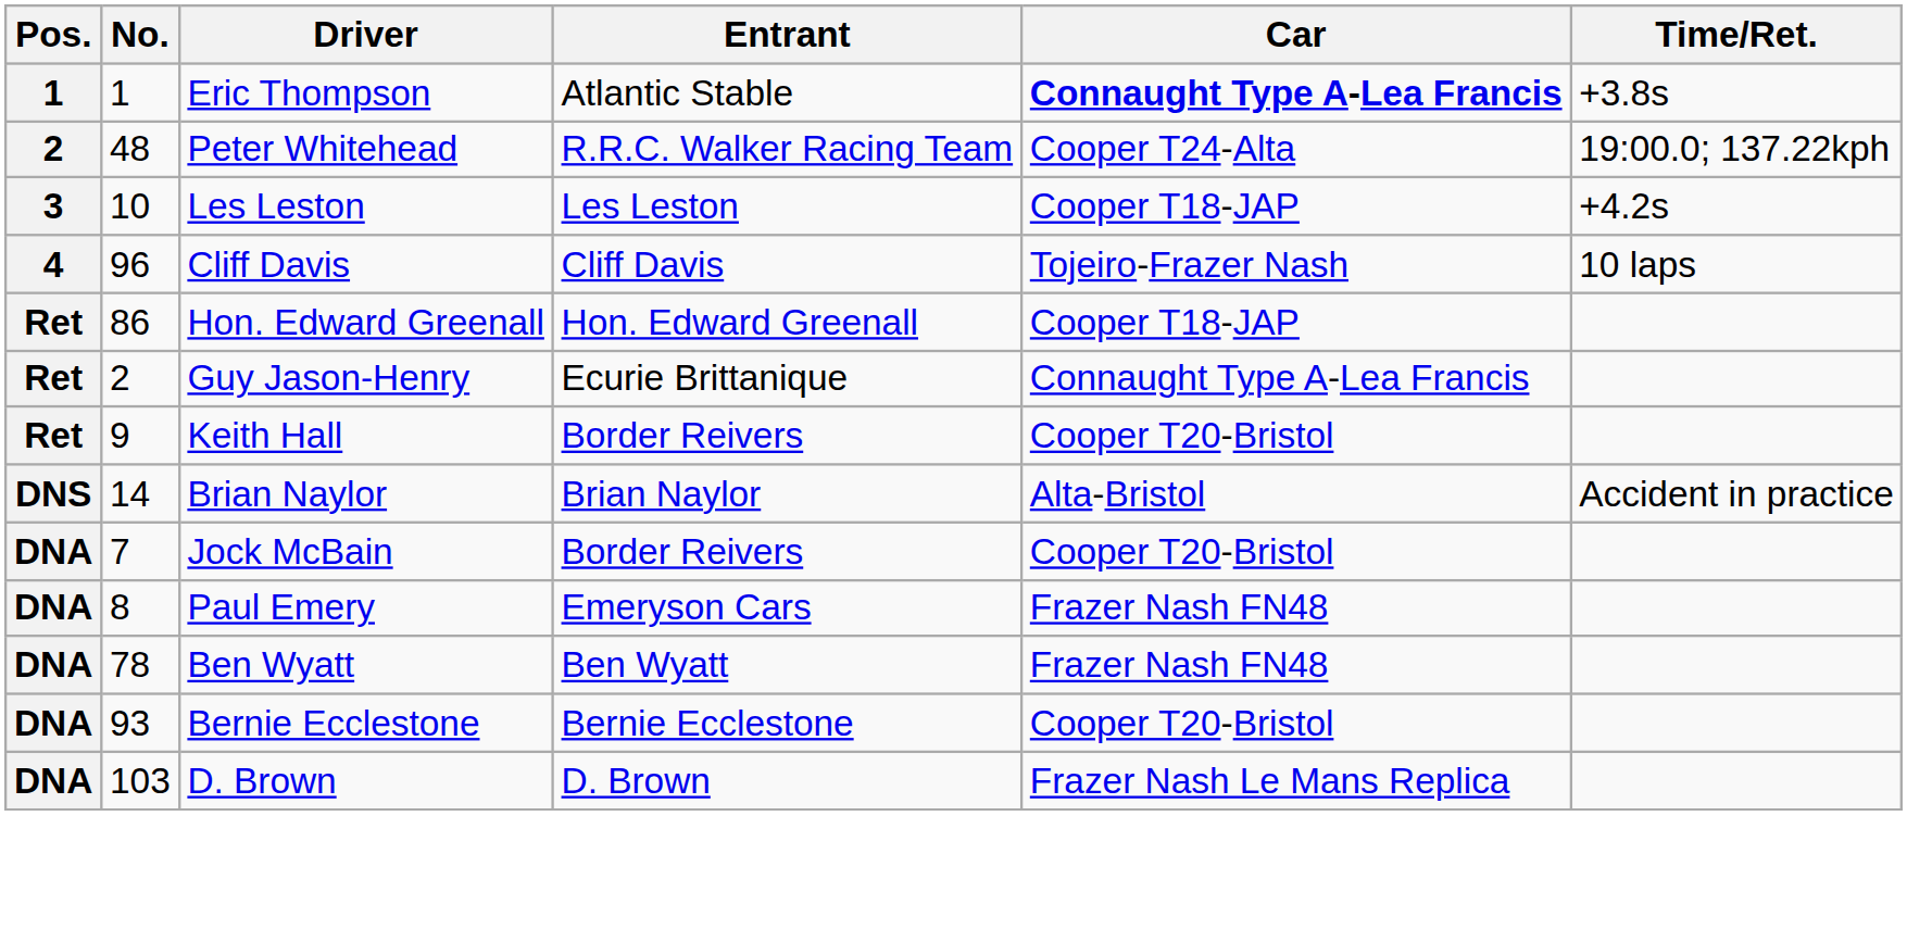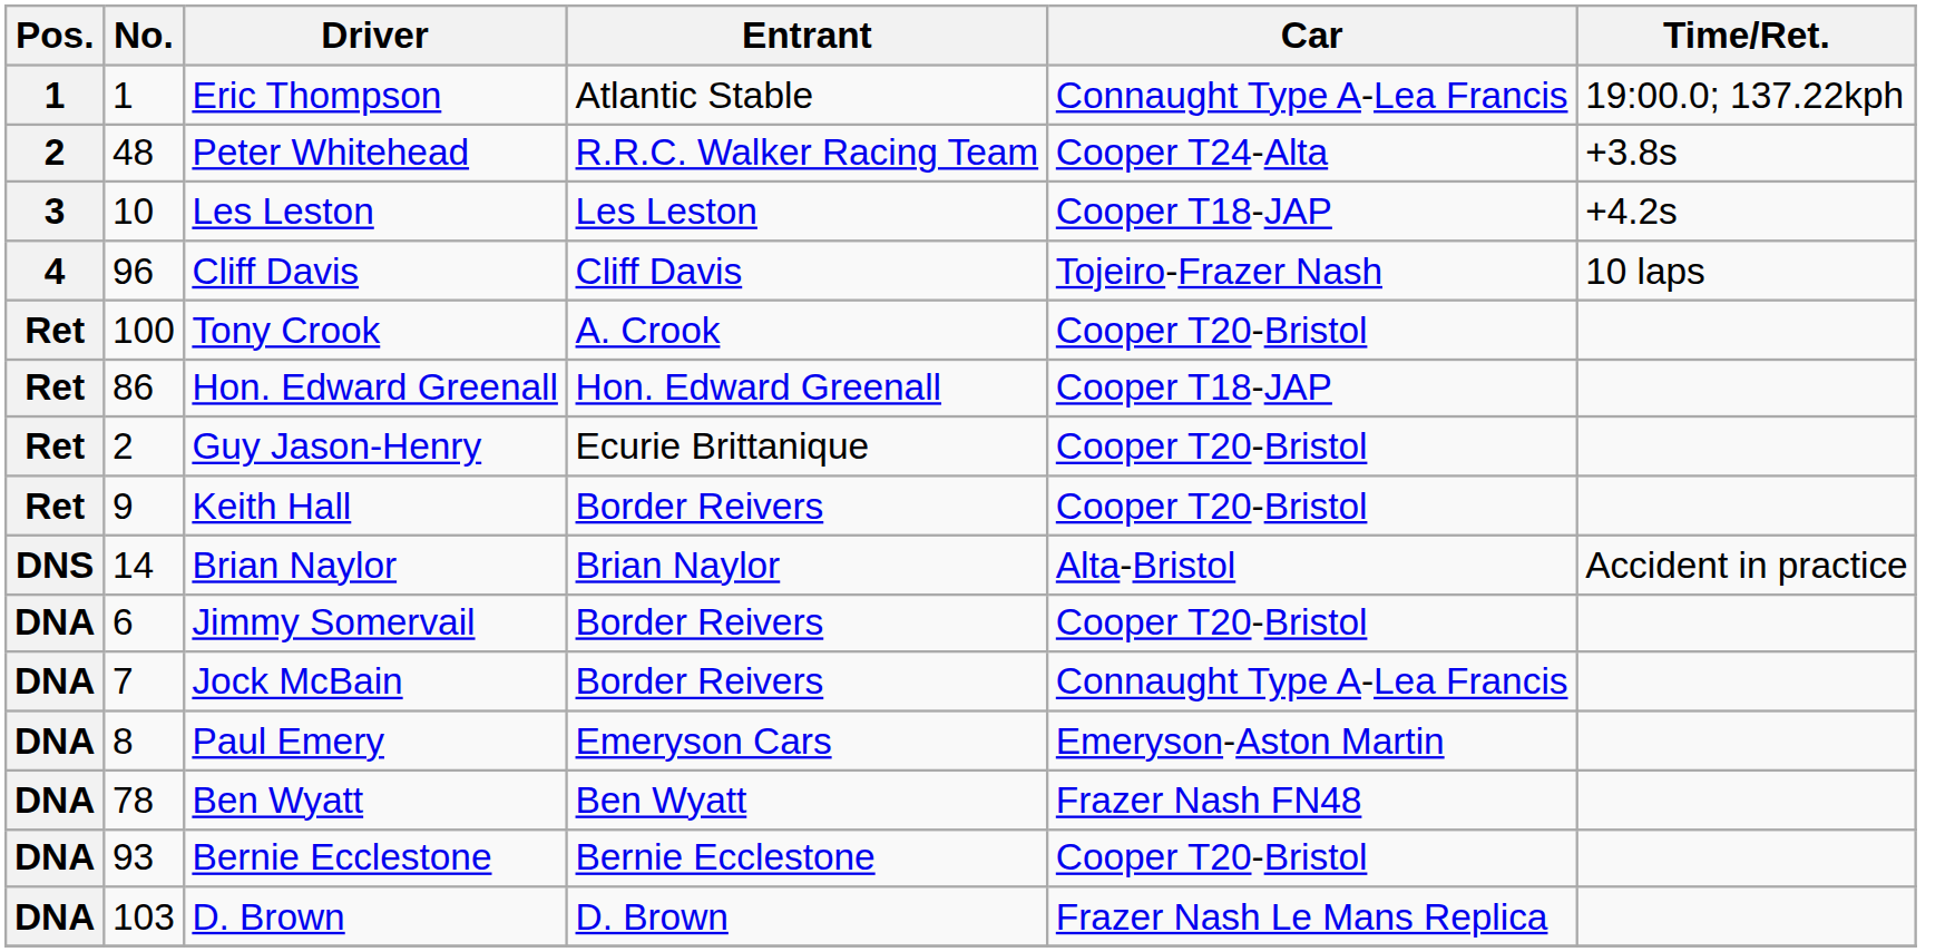 <table class="wikitable" style="font-size: 90%;">
 <tr>
 <th>Pos.</th>
 <th>No.</th>
 <th>Driver</th>
 <th>Entrant</th>
 <th>Car</th>
 <th>Time/Ret.</th>
 </tr>
 <tr>
 <th>1</th>
 <td>1</td>
 <td> <a href='#'>Eric Thompson</a></td>
 <td>Atlantic Stable</td>
-<td><strong><a href='#'>Connaught Type A</a>-<a href='#'>Lea Francis</a></strong></td>
-<td>+3.8s</td>
+<td><a href='#'>Connaught Type A</a>-<a href='#'>Lea Francis</a></td>
+<td>19:00.0; 137.22kph</td>
 </tr>
 <tr>
 <th>2</th>
 <td>48</td>
 <td> <a href='#'>Peter Whitehead</a></td>
 <td><a href='#'>R.R.C. Walker Racing Team</a></td>
 <td><a href='#'>Cooper T24</a>-<a href='#'>Alta</a></td>
-<td>19:00.0; 137.22kph</td>
+<td>+3.8s</td>
 </tr>
 <tr>
 <th>3</th>
 <td>10</td>
 <td> <a href='#'>Les Leston</a></td>
 <td><a href='#'>Les Leston</a></td>
 <td><a href='#'>Cooper T18</a>-<a href='#'>JAP</a></td>
 <td>+4.2s</td>
 </tr>
 <tr>
 <th>4</th>
 <td>96</td>
 <td> <a href='#'>Cliff Davis</a></td>
 <td><a href='#'>Cliff Davis</a></td>
 <td><a href='#'>Tojeiro</a>-<a href='#'>Frazer Nash</a></td>
 <td>10 laps</td>
 </tr>
 <tr>
 <th>Ret</th>
+<td>100</td>
+<td> <a href='#'>Tony Crook</a></td>
+<td><a href='#'>A. Crook</a></td>
+<td><a href='#'>Cooper T20</a>-<a href='#'>Bristol</a></td>
+<td></td>
+</tr>
+<tr>
+<th>Ret</th>
 <td>86</td>
 <td> <a href='#'>Hon. Edward Greenall</a></td>
 <td><a href='#'>Hon. Edward Greenall</a></td>
 <td><a href='#'>Cooper T18</a>-<a href='#'>JAP</a></td>
 <td></td>
 </tr>
 <tr>
 <th>Ret</th>
 <td>2</td>
 <td> <a href='#'>Guy Jason-Henry</a></td>
 <td>Ecurie Brittanique</td>
-<td><a href='#'>Connaught Type A</a>-<a href='#'>Lea Francis</a></td>
+<td><a href='#'>Cooper T20</a>-<a href='#'>Bristol</a></td>
 <td></td>
 </tr>
 <tr>
 <th>Ret</th>
 <td>9</td>
 <td> <a href='#'>Keith Hall</a></td>
 <td><a href='#'>Border Reivers</a></td>
 <td><a href='#'>Cooper T20</a>-<a href='#'>Bristol</a></td>
 <td></td>
 </tr>
 <tr>
 <th>DNS</th>
 <td>14</td>
 <td> <a href='#'>Brian Naylor</a></td>
 <td><a href='#'>Brian Naylor</a></td>
 <td><a href='#'>Alta</a>-<a href='#'>Bristol</a></td>
 <td>Accident in practice</td>
 </tr>
 <tr>
 <th>DNA</th>
+<td>6</td>
+<td> <a href='#'>Jimmy Somervail</a></td>
+<td><a href='#'>Border Reivers</a></td>
+<td><a href='#'>Cooper T20</a>-<a href='#'>Bristol</a></td>
+<td></td>
+</tr>
+<tr>
+<th>DNA</th>
 <td>7</td>
 <td> <a href='#'>Jock McBain</a></td>
 <td><a href='#'>Border Reivers</a></td>
-<td><a href='#'>Cooper T20</a>-<a href='#'>Bristol</a></td>
+<td><a href='#'>Connaught Type A</a>-<a href='#'>Lea Francis</a></td>
 <td></td>
 </tr>
 <tr>
 <th>DNA</th>
 <td>8</td>
 <td> <a href='#'>Paul Emery</a></td>
 <td><a href='#'>Emeryson Cars</a></td>
-<td><a href='#'>Frazer Nash FN48</a></td>
+<td><a href='#'>Emeryson</a>-<a href='#'>Aston Martin</a></td>
 <td></td>
 </tr>
 <tr>
 <th>DNA</th>
 <td>78</td>
 <td> <a href='#'>Ben Wyatt</a></td>
 <td><a href='#'>Ben Wyatt</a></td>
 <td><a href='#'>Frazer Nash FN48</a></td>
 <td></td>
 </tr>
 <tr>
 <th>DNA</th>
 <td>93</td>
 <td> <a href='#'>Bernie Ecclestone</a></td>
 <td><a href='#'>Bernie Ecclestone</a></td>
 <td><a href='#'>Cooper T20</a>-<a href='#'>Bristol</a></td>
 <td></td>
 </tr>
 <tr>
 <th>DNA</th>
 <td>103</td>
 <td> <a href='#'>D. Brown</a></td>
 <td><a href='#'>D. Brown</a></td>
 <td><a href='#'>Frazer Nash Le Mans Replica</a></td>
 <td></td>
 </tr>
 <tr>
 </tr>
 </table>
